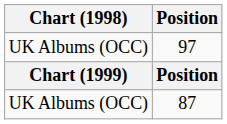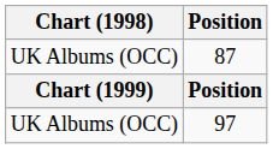 <table class="wikitable">
 <tr>
 <th>Chart (1998)</th>
 <th>Position</th>
 </tr>
 <tr>
 <td>UK Albums (OCC)</td>
-<td style="text-align:center;">97</td>
+<td style="text-align:center;">87</td>
 </tr>
 <tr>
 <th>Chart (1999)</th>
 <th>Position</th>
 </tr>
 <tr>
 <td>UK Albums (OCC)</td>
-<td style="text-align:center;">87</td>
+<td style="text-align:center;">97</td>
 </tr>
 </table>
